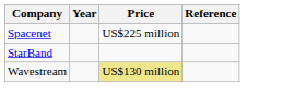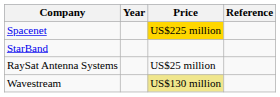 <table class="wikitable">
 <tr style="background:#b0c4de; text-align:center;">
 <th>Company</th>
 <th>Year</th>
 <th>Price</th>
 <th>Reference</th>
 </tr>
 <tr>
 <td><a href='#'>Spacenet</a></td>
 <td></td>
-<td>US$225 million</td>
+<td style="background: gold;">US$225 million</td>
 <td></td>
 </tr>
 <tr>
 <td><a href='#'>StarBand</a></td>
 <td></td>
 <td> </td>
 <td></td>
 </tr>
 <tr>
+<td>RaySat Antenna Systems</td>
+<td></td>
+<td>US$25 million</td>
+<td></td>
+</tr>
+<tr>
 <td>Wavestream</td>
 <td></td>
 <td style="background: khaki;">US$130 million</td>
 <td></td>
 </tr>
 </table>
